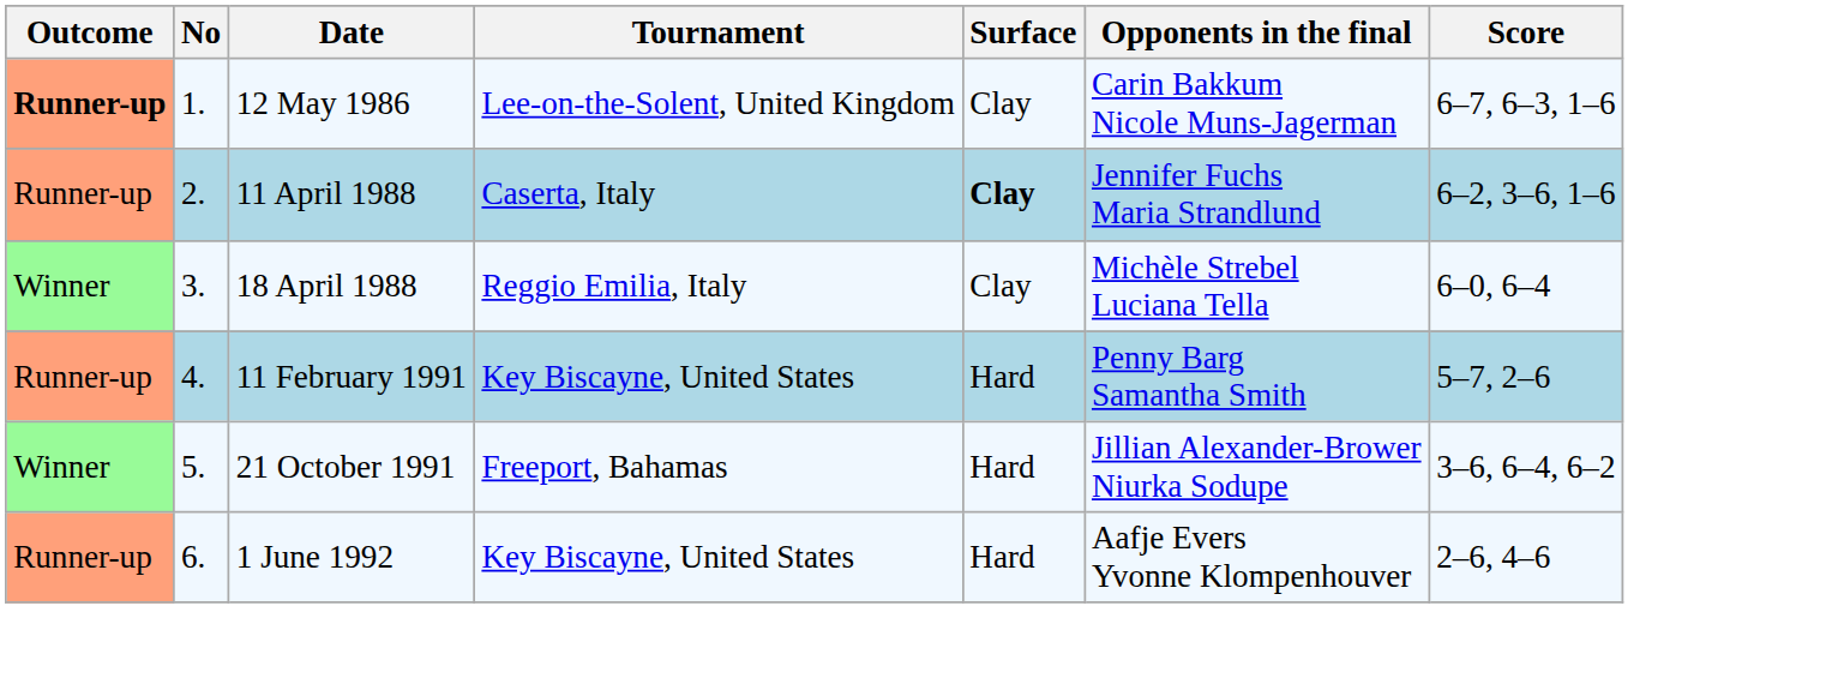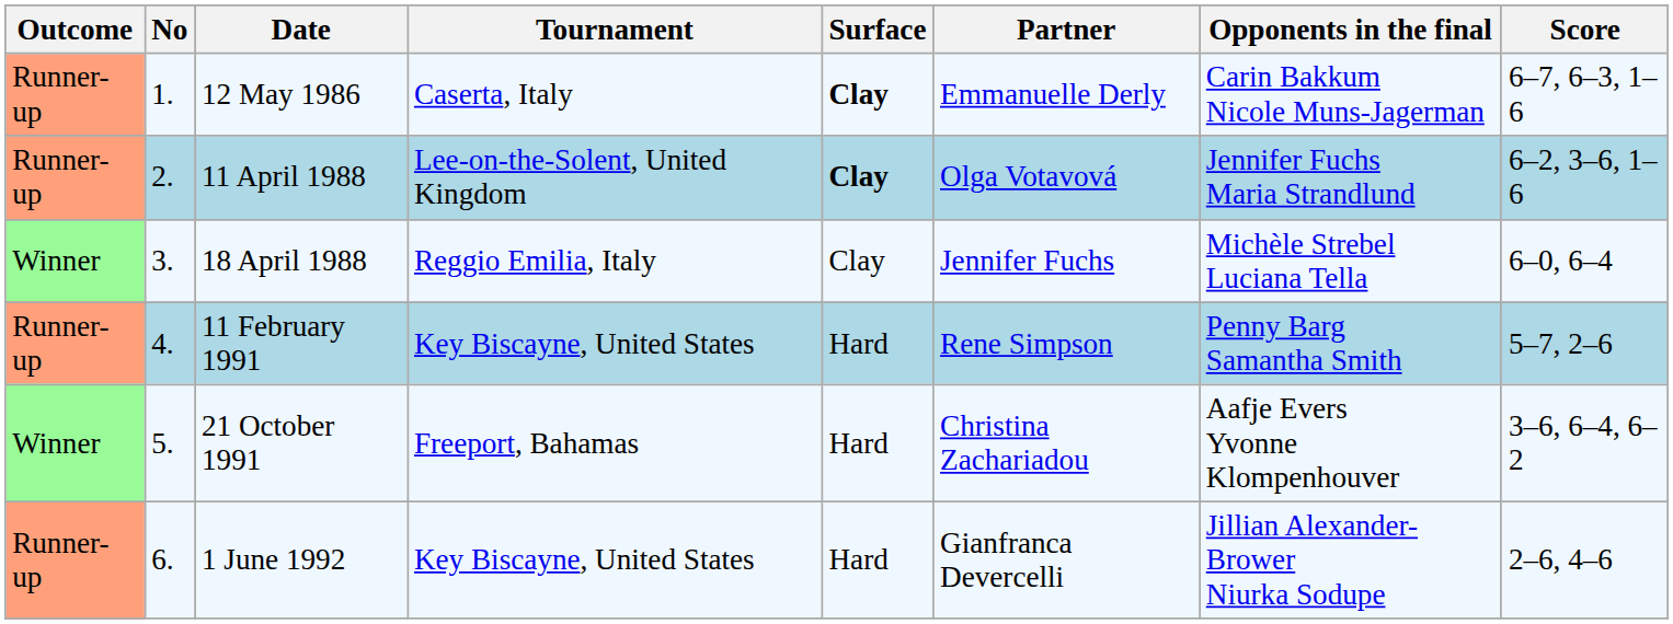 <table class="sortable wikitable" style="font-size:97%;">
 <tr>
 <th>Outcome</th>
 <th>No</th>
 <th>Date</th>
 <th>Tournament</th>
 <th>Surface</th>
+<th>Partner</th>
 <th>Opponents in the final</th>
 <th>Score</th>
 </tr>
 <tr style="background:#f0f8ff;">
-<td bgcolor=FFA07A><strong>Runner-up</strong></td>
+<td bgcolor=FFA07A>Runner-up</td>
 <td>1.</td>
 <td>12 May 1986</td>
-<td><a href='#'>Lee-on-the-Solent</a>, United Kingdom</td>
-<td>Clay</td>
+<td><a href='#'>Caserta</a>, Italy</td>
+<td><strong>Clay</strong></td>
+<td> <a href='#'>Emmanuelle Derly</a></td>
 <td> <a href='#'>Carin Bakkum</a> <br>  <a href='#'>Nicole Muns-Jagerman</a></td>
 <td>6–7, 6–3, 1–6</td>
 </tr>
 <tr style="background:lightblue;">
 <td bgcolor=FFA07A>Runner-up</td>
 <td>2.</td>
 <td>11 April 1988</td>
-<td><a href='#'>Caserta</a>, Italy</td>
+<td><a href='#'>Lee-on-the-Solent</a>, United Kingdom</td>
 <td><strong>Clay</strong></td>
+<td> <a href='#'>Olga Votavová</a></td>
 <td> <a href='#'>Jennifer Fuchs</a>  <br>  <a href='#'>Maria Strandlund</a></td>
 <td>6–2, 3–6, 1–6</td>
 </tr>
 <tr style="background:#f0f8ff;">
 <td bgcolor="98FB98">Winner</td>
 <td>3.</td>
 <td>18 April 1988</td>
 <td><a href='#'>Reggio Emilia</a>, Italy</td>
 <td>Clay</td>
+<td> <a href='#'>Jennifer Fuchs</a></td>
 <td> <a href='#'>Michèle Strebel</a> <br>  <a href='#'>Luciana Tella</a></td>
 <td>6–0, 6–4</td>
 </tr>
 <tr style="background:lightblue;">
 <td bgcolor=FFA07A>Runner-up</td>
 <td>4.</td>
 <td>11 February 1991</td>
 <td><a href='#'>Key Biscayne</a>, United States</td>
 <td>Hard</td>
+<td> <a href='#'>Rene Simpson</a></td>
 <td> <a href='#'>Penny Barg</a> <br>  <a href='#'>Samantha Smith</a></td>
 <td>5–7, 2–6</td>
 </tr>
 <tr style="background:#f0f8ff;">
 <td bgcolor="98FB98">Winner</td>
 <td>5.</td>
 <td>21 October 1991</td>
 <td><a href='#'>Freeport</a>, Bahamas</td>
 <td>Hard</td>
-<td> <a href='#'>Jillian Alexander-Brower</a> <br>  <a href='#'>Niurka Sodupe</a></td>
+<td> <a href='#'>Christina Zachariadou</a></td>
+<td> Aafje Evers <br>  Yvonne Klompenhouver</td>
 <td>3–6, 6–4, 6–2</td>
 </tr>
 <tr style="background:#f0f8ff;">
 <td bgcolor=FFA07A>Runner-up</td>
 <td>6.</td>
 <td>1 June 1992</td>
 <td><a href='#'>Key Biscayne</a>, United States</td>
 <td>Hard</td>
-<td> Aafje Evers <br>  Yvonne Klompenhouver</td>
+<td> Gianfranca Devercelli</td>
+<td> <a href='#'>Jillian Alexander-Brower</a> <br>  <a href='#'>Niurka Sodupe</a></td>
 <td>2–6, 4–6</td>
 </tr>
 </table>
